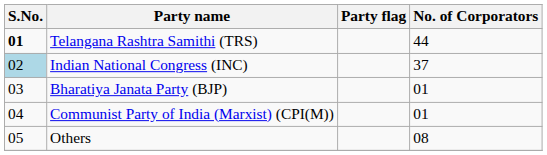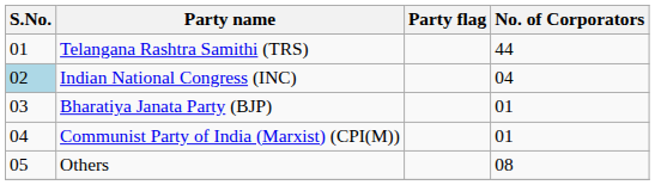 <table class="sortable wikitable">
 <tr>
 <th class="unsortable">S.No.</th>
 <th>Party name</th>
 <th class="unsortable">Party flag</th>
 <th>No. of Corporators</th>
 </tr>
 <tr>
-<td><strong>01</strong></td>
+<td>01</td>
 <td><a href='#'>Telangana Rashtra Samithi</a> (TRS)</td>
 <td></td>
 <td>44</td>
 </tr>
 <tr>
 <td style="background: lightblue;">02</td>
 <td><a href='#'>Indian National Congress</a> (INC)</td>
 <td></td>
-<td>37</td>
+<td>04</td>
 </tr>
 <tr>
 <td>03</td>
 <td><a href='#'>Bharatiya Janata Party</a> (BJP)</td>
 <td></td>
 <td>01</td>
 </tr>
 <tr>
 <td>04</td>
 <td><a href='#'>Communist Party of India (Marxist)</a> (CPI(M))</td>
 <td></td>
 <td>01</td>
 </tr>
 <tr>
 <td>05</td>
 <td>Others</td>
 <td></td>
 <td>08</td>
 </tr>
 <tr>
 </tr>
 </table>
